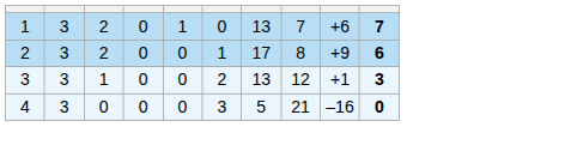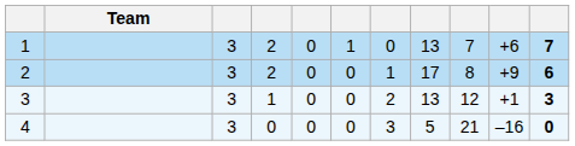 <table class="wikitable" style="text-align: center; font-size: 100%;">
 <tr>
 <th width="30"></th>
+<th width="150">Team</th>
 <th width="30"></th>
 <th width="30"></th>
 <th width="30"></th>
 <th width="30"></th>
 <th width="30"></th>
 <th width="30"></th>
 <th width="30"></th>
 <th width="30"></th>
 <th width="30"></th>
 </tr>
 <tr style="background-color: #b8def6;">
 <td>1</td>
+<td align=left></td>
 <td>3</td>
 <td>2</td>
 <td>0</td>
 <td>1</td>
 <td>0</td>
 <td>13</td>
 <td>7</td>
 <td>+6</td>
 <td><strong>7</strong></td>
 </tr>
 <tr style="background-color: #b8def6;">
 <td>2</td>
+<td align=left></td>
 <td>3</td>
 <td>2</td>
 <td>0</td>
 <td>0</td>
 <td>1</td>
 <td>17</td>
 <td>8</td>
 <td>+9</td>
 <td><strong>6</strong></td>
 </tr>
 <tr style="background-color: #ecf6fd;">
 <td>3</td>
+<td align=left></td>
 <td>3</td>
 <td>1</td>
 <td>0</td>
 <td>0</td>
 <td>2</td>
 <td>13</td>
 <td>12</td>
 <td>+1</td>
 <td><strong>3</strong></td>
 </tr>
 <tr style="background-color: #ecf6fd;">
 <td>4</td>
+<td align=left></td>
 <td>3</td>
 <td>0</td>
 <td>0</td>
 <td>0</td>
 <td>3</td>
 <td>5</td>
 <td>21</td>
 <td>–16</td>
 <td><strong>0</strong></td>
 </tr>
 </table>
